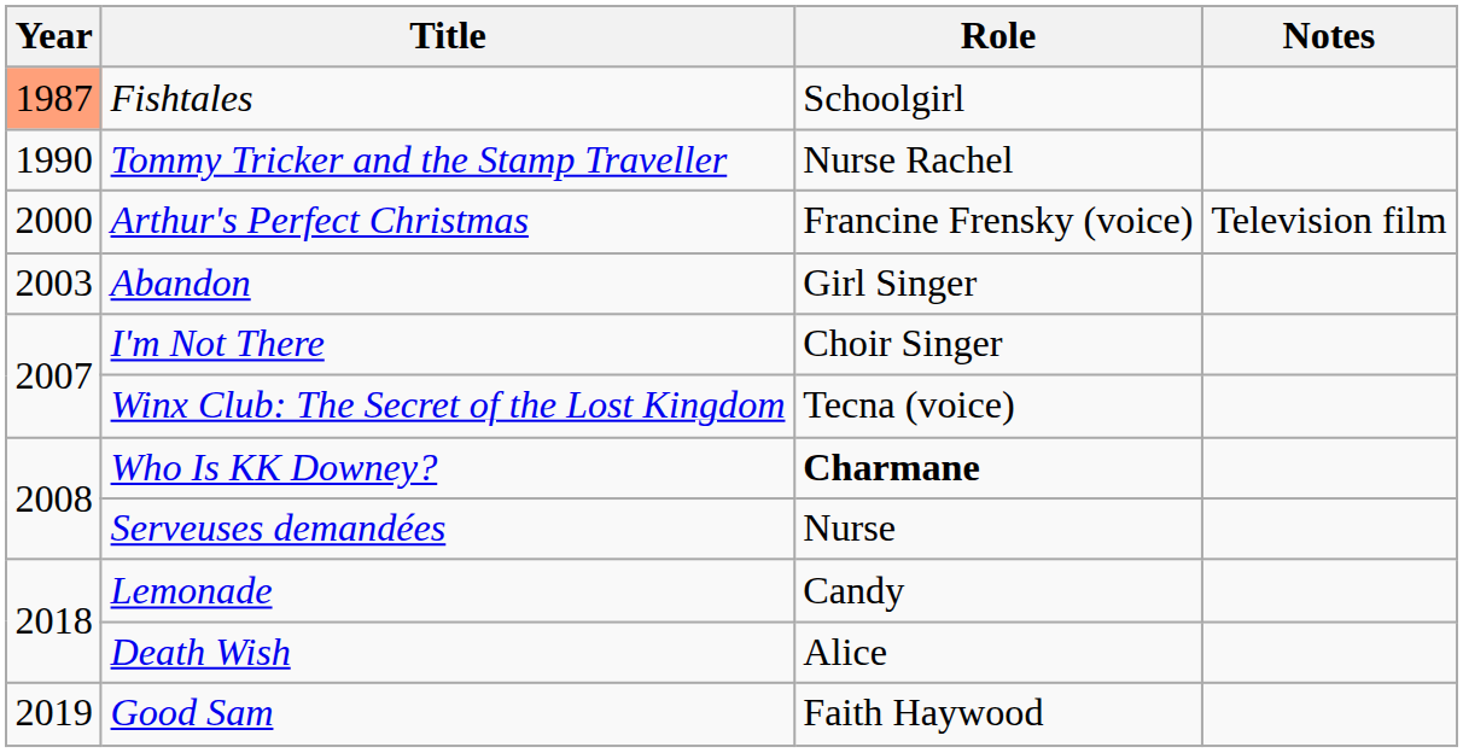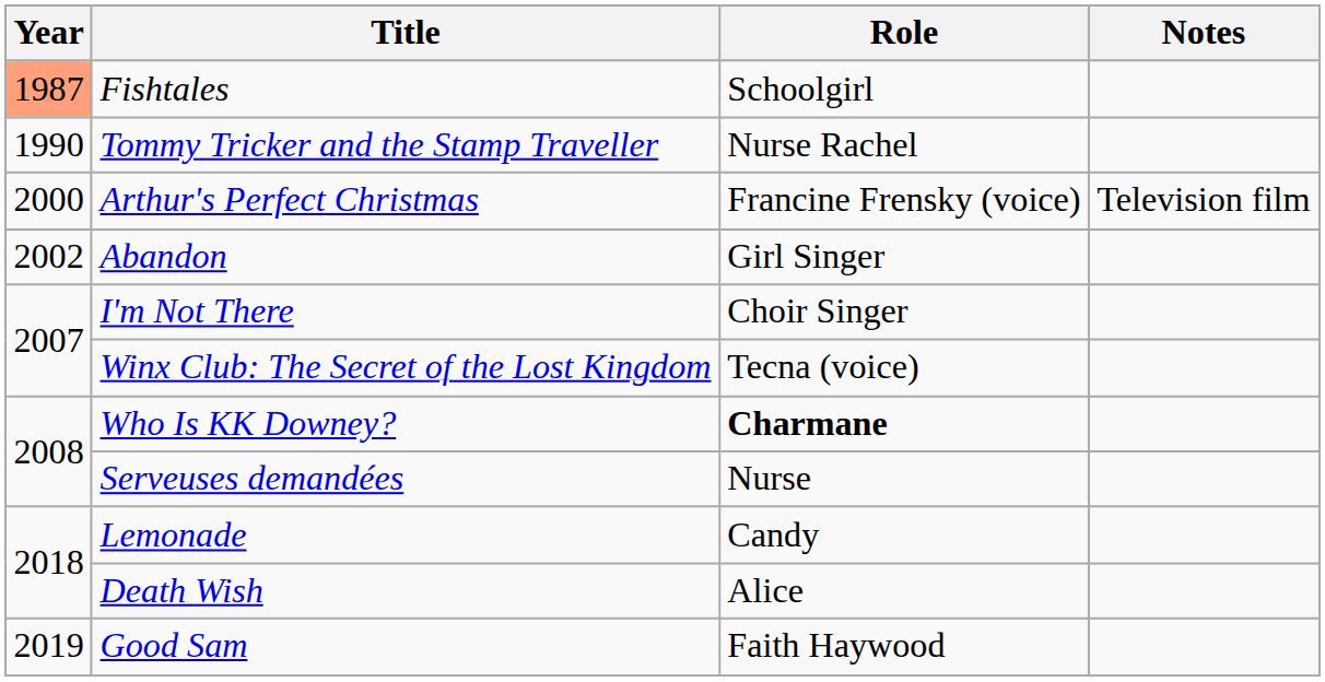 <table class="wikitable sortable">
 <tr>
 <th>Year</th>
 <th>Title</th>
 <th>Role</th>
 <th class="unsortable">Notes</th>
 </tr>
 <tr>
 <td style="background: lightsalmon;">1987</td>
 <td><em>Fishtales</em></td>
 <td>Schoolgirl</td>
 <td></td>
 </tr>
 <tr>
 <td>1990</td>
 <td><em><a href='#'>Tommy Tricker and the Stamp Traveller</a></em></td>
 <td>Nurse Rachel</td>
 <td></td>
 </tr>
 <tr>
 <td>2000</td>
 <td><em><a href='#'>Arthur's Perfect Christmas</a></em></td>
 <td>Francine Frensky (voice)</td>
 <td>Television film</td>
 </tr>
 <tr>
-<td>2003</td>
+<td>2002</td>
 <td><em><a href='#'>Abandon</a></em></td>
 <td>Girl Singer</td>
 <td></td>
 </tr>
 <tr>
 <td rowspan="2">2007</td>
 <td><em><a href='#'>I'm Not There</a></em></td>
 <td>Choir Singer</td>
 <td></td>
 </tr>
 <tr>
 <td><em><a href='#'>Winx Club: The Secret of the Lost Kingdom</a></em></td>
 <td>Tecna (voice)</td>
 <td></td>
 </tr>
 <tr>
 <td rowspan="2">2008</td>
 <td><em><a href='#'>Who Is KK Downey?</a></em></td>
 <td><strong>Charmane</strong></td>
 <td></td>
 </tr>
 <tr>
 <td><em><a href='#'>Serveuses demandées</a></em></td>
 <td>Nurse</td>
 <td></td>
 </tr>
 <tr>
 <td rowspan="2">2018</td>
 <td><em><a href='#'>Lemonade</a></em></td>
 <td>Candy</td>
 <td></td>
 </tr>
 <tr>
 <td><em><a href='#'>Death Wish</a></em></td>
 <td>Alice</td>
 <td></td>
 </tr>
 <tr>
 <td>2019</td>
 <td><em><a href='#'>Good Sam</a></em></td>
 <td>Faith Haywood</td>
 <td></td>
 </tr>
 </table>
